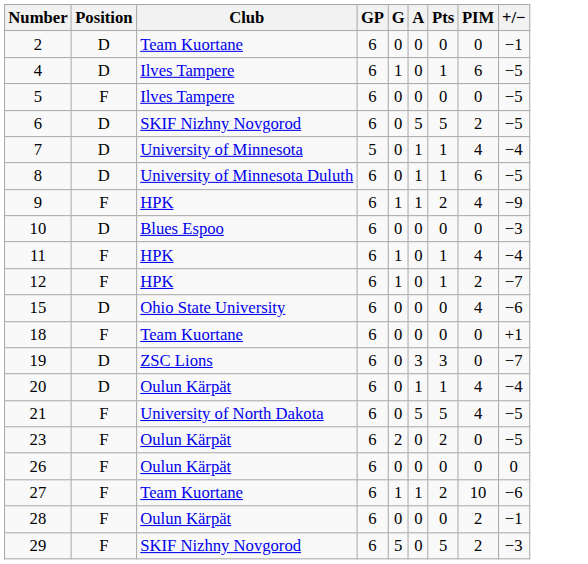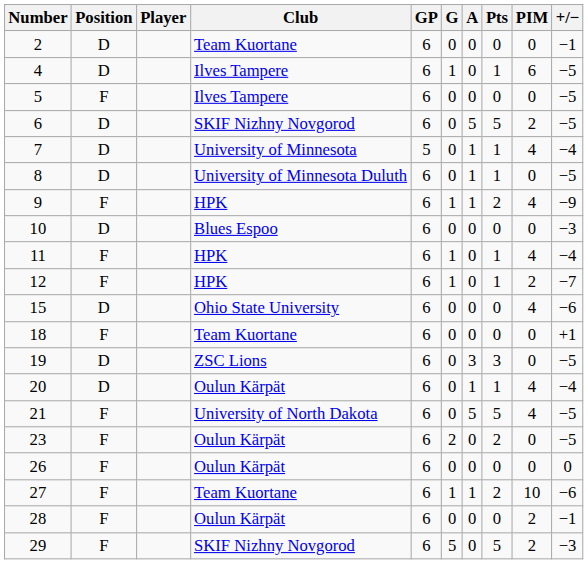 <table class="wikitable sortable" style="text-align: center;">
 <tr>
 <th>Number</th>
 <th>Position</th>
+<th>Player</th>
 <th>Club</th>
 <th>GP</th>
 <th>G</th>
 <th>A</th>
 <th>Pts</th>
 <th>PIM</th>
 <th>+/−</th>
 </tr>
 <tr>
 <td>2</td>
 <td>D</td>
+<td align=left></td>
 <td align=left> <a href='#'>Team Kuortane</a></td>
 <td>6</td>
 <td>0</td>
 <td>0</td>
 <td>0</td>
 <td>0</td>
 <td>−1</td>
 </tr>
 <tr>
 <td>4</td>
 <td>D</td>
+<td align=left></td>
 <td align=left> <a href='#'>Ilves Tampere</a></td>
 <td>6</td>
 <td>1</td>
 <td>0</td>
 <td>1</td>
 <td>6</td>
 <td>−5</td>
 </tr>
 <tr>
 <td>5</td>
 <td>F</td>
+<td align=left></td>
 <td align=left> <a href='#'>Ilves Tampere</a></td>
 <td>6</td>
 <td>0</td>
 <td>0</td>
 <td>0</td>
 <td>0</td>
 <td>−5</td>
 </tr>
 <tr>
 <td>6</td>
 <td>D</td>
+<td align=left></td>
 <td align=left> <a href='#'>SKIF Nizhny Novgorod</a></td>
 <td>6</td>
 <td>0</td>
 <td>5</td>
 <td>5</td>
 <td>2</td>
 <td>−5</td>
 </tr>
 <tr>
 <td>7</td>
 <td>D</td>
+<td align=left></td>
 <td align=left> <a href='#'>University of Minnesota</a></td>
 <td>5</td>
 <td>0</td>
 <td>1</td>
 <td>1</td>
 <td>4</td>
 <td>−4</td>
 </tr>
 <tr>
 <td>8</td>
 <td>D</td>
+<td align=left></td>
 <td align=left> <a href='#'>University of Minnesota Duluth</a></td>
 <td>6</td>
 <td>0</td>
 <td>1</td>
 <td>1</td>
-<td>6</td>
+<td>0</td>
 <td>−5</td>
 </tr>
 <tr>
 <td>9</td>
 <td>F</td>
+<td align=left></td>
 <td align=left> <a href='#'>HPK</a></td>
 <td>6</td>
 <td>1</td>
 <td>1</td>
 <td>2</td>
 <td>4</td>
 <td>−9</td>
 </tr>
 <tr>
 <td>10</td>
 <td>D</td>
+<td align=left></td>
 <td align=left> <a href='#'>Blues Espoo</a></td>
 <td>6</td>
 <td>0</td>
 <td>0</td>
 <td>0</td>
 <td>0</td>
 <td>−3</td>
 </tr>
 <tr>
 <td>11</td>
 <td>F</td>
+<td align=left></td>
 <td align=left> <a href='#'>HPK</a></td>
 <td>6</td>
 <td>1</td>
 <td>0</td>
 <td>1</td>
 <td>4</td>
 <td>−4</td>
 </tr>
 <tr>
 <td>12</td>
 <td>F</td>
+<td align=left></td>
 <td align=left> <a href='#'>HPK</a></td>
 <td>6</td>
 <td>1</td>
 <td>0</td>
 <td>1</td>
 <td>2</td>
 <td>−7</td>
 </tr>
 <tr>
 <td>15</td>
 <td>D</td>
+<td align=left></td>
 <td align=left> <a href='#'>Ohio State University</a></td>
 <td>6</td>
 <td>0</td>
 <td>0</td>
 <td>0</td>
 <td>4</td>
 <td>−6</td>
 </tr>
 <tr>
 <td>18</td>
 <td>F</td>
+<td align=left></td>
 <td align=left> <a href='#'>Team Kuortane</a></td>
 <td>6</td>
 <td>0</td>
 <td>0</td>
 <td>0</td>
 <td>0</td>
 <td>+1</td>
 </tr>
 <tr>
 <td>19</td>
 <td>D</td>
+<td align=left></td>
 <td align=left> <a href='#'>ZSC Lions</a></td>
 <td>6</td>
 <td>0</td>
 <td>3</td>
 <td>3</td>
 <td>0</td>
-<td>−7</td>
+<td>−5</td>
 </tr>
 <tr>
 <td>20</td>
 <td>D</td>
+<td align=left></td>
 <td align=left> <a href='#'>Oulun Kärpät</a></td>
 <td>6</td>
 <td>0</td>
 <td>1</td>
 <td>1</td>
 <td>4</td>
 <td>−4</td>
 </tr>
 <tr>
 <td>21</td>
 <td>F</td>
+<td align=left></td>
 <td align=left> <a href='#'>University of North Dakota</a></td>
 <td>6</td>
 <td>0</td>
 <td>5</td>
 <td>5</td>
 <td>4</td>
 <td>−5</td>
 </tr>
 <tr>
 <td>23</td>
 <td>F</td>
+<td align=left></td>
 <td align=left> <a href='#'>Oulun Kärpät</a></td>
 <td>6</td>
 <td>2</td>
 <td>0</td>
 <td>2</td>
 <td>0</td>
 <td>−5</td>
 </tr>
 <tr>
 <td>26</td>
 <td>F</td>
+<td align=left></td>
 <td align=left> <a href='#'>Oulun Kärpät</a></td>
 <td>6</td>
 <td>0</td>
 <td>0</td>
 <td>0</td>
 <td>0</td>
 <td>0</td>
 </tr>
 <tr>
 <td>27</td>
 <td>F</td>
+<td align=left></td>
 <td align=left> <a href='#'>Team Kuortane</a></td>
 <td>6</td>
 <td>1</td>
 <td>1</td>
 <td>2</td>
 <td>10</td>
 <td>−6</td>
 </tr>
 <tr>
 <td>28</td>
 <td>F</td>
+<td align=left></td>
 <td align=left> <a href='#'>Oulun Kärpät</a></td>
 <td>6</td>
 <td>0</td>
 <td>0</td>
 <td>0</td>
 <td>2</td>
 <td>−1</td>
 </tr>
 <tr>
 <td>29</td>
 <td>F</td>
+<td align=left></td>
 <td align=left> <a href='#'>SKIF Nizhny Novgorod</a></td>
 <td>6</td>
 <td>5</td>
 <td>0</td>
 <td>5</td>
 <td>2</td>
 <td>−3</td>
 </tr>
 </table>
